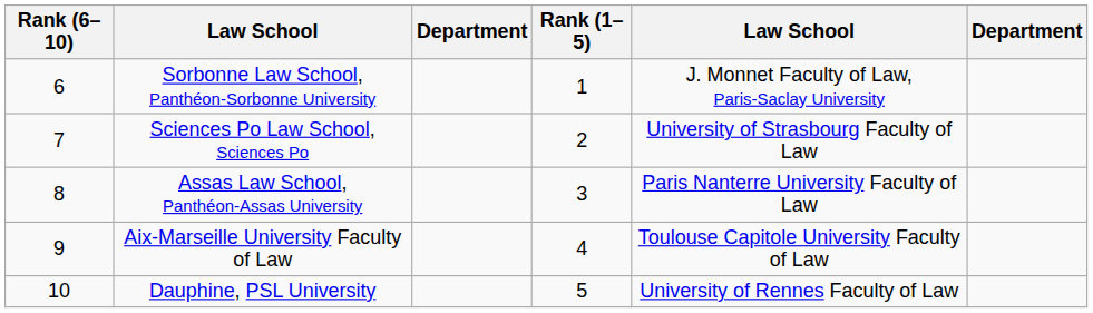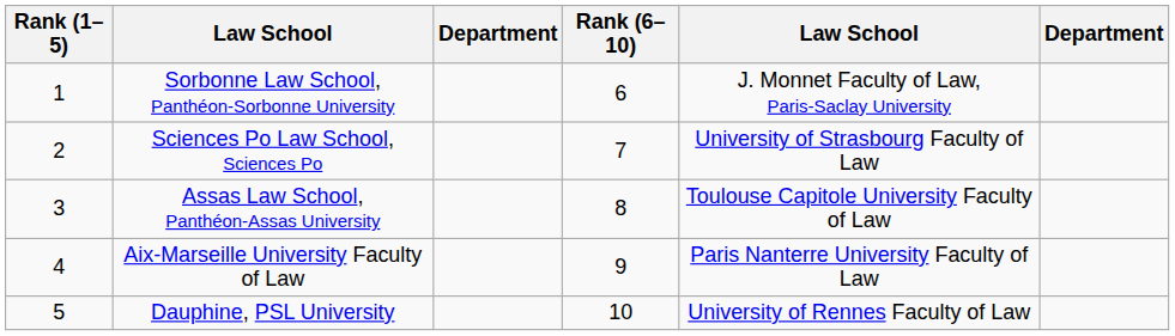 <table class="wikitable" style="text-align:center">
 <tr>
-<th>Rank (6–10)</th>
+<th>Rank (1–5)</th>
 <th>Law School</th>
 <th>Department</th>
-<th>Rank (1–5)</th>
+<th>Rank (6–10)</th>
 <th>Law School</th>
 <th>Department</th>
 </tr>
 <tr>
-<td>6</td>
+<td>1</td>
 <td><a href='#'>Sorbonne Law School</a>,<br><a href='#'><small>Panthéon-Sorbonne University</small></a></td>
 <td></td>
-<td>1</td>
+<td>6</td>
 <td>J. Monnet Faculty of Law,<br><a href='#'><small>Paris-Saclay University</small></a></td>
 <td></td>
 </tr>
 <tr>
-<td>7</td>
+<td>2</td>
 <td><a href='#'>Sciences Po Law School</a>,<br><a href='#'><small>Sciences Po</small></a></td>
 <td></td>
-<td>2</td>
+<td>7</td>
 <td><a href='#'>University of Strasbourg</a> Faculty of Law</td>
 <td></td>
 </tr>
 <tr>
-<td>8</td>
+<td>3</td>
 <td><a href='#'>Assas Law School</a>,<br><a href='#'><small>Panthéon-Assas University</small></a></td>
 <td></td>
-<td>3</td>
+<td>8</td>
+<td><a href='#'>Toulouse Capitole University</a> Faculty of Law</td>
+<td></td>
+</tr>
+<tr>
+<td>4</td>
+<td><a href='#'>Aix-Marseille University</a> Faculty of Law</td>
+<td></td>
+<td>9</td>
 <td><a href='#'>Paris Nanterre University</a> Faculty of Law</td>
 <td></td>
 </tr>
 <tr>
-<td>9</td>
-<td><a href='#'>Aix-Marseille University</a> Faculty of Law</td>
-<td></td>
-<td>4</td>
-<td><a href='#'>Toulouse Capitole University</a> Faculty of Law</td>
-<td></td>
-</tr>
-<tr>
-<td>10</td>
+<td>5</td>
 <td><a href='#'>Dauphine</a>, <a href='#'>PSL University</a></td>
 <td></td>
-<td>5</td>
+<td>10</td>
 <td><a href='#'>University of Rennes</a> Faculty of Law</td>
 <td></td>
 </tr>
 </table>
